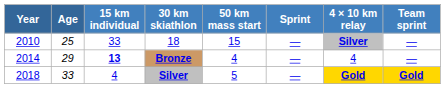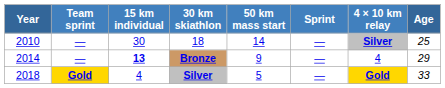 <table class="wikitable" style="font-size:95%; text-align:center; border:grey solid 1px; border-collapse:collapse; background:#ffffff;">
 <tr>
 <th style="background-color:#369; color:white; width:60px;"> Year </th>
-<th style="background-color:#369; color:white; width:40px;"> Age </th>
+<th style="background-color:#4180be; color:white; width:75px;"> Team <br> sprint </th>
 <th style="background-color:#4180be; color:white; width:75px;"> 15 km <br> individual </th>
 <th style="background-color:#4180be; color:white; width:75px;"> 30 km <br> skiathlon </th>
 <th style="background-color:#4180be; color:white; width:75px;"> 50 km <br> mass start </th>
 <th style="background-color:#4180be; color:white; width:75px;"> Sprint </th>
 <th style="background-color:#4180be; color:white; width:75px;"> 4 × 10 km <br> relay </th>
-<th style="background-color:#4180be; color:white; width:75px;"> Team <br> sprint </th>
+<th style="background-color:#369; color:white; width:40px;"> Age </th>
 </tr>
 <tr>
 <td><a href='#'>2010</a></td>
-<td><em>25</em></td>
-<td><a href='#'>33</a></td>
+<td><a href='#'>—</a></td>
+<td><a href='#'>30</a></td>
 <td><a href='#'>18</a></td>
-<td><a href='#'>15</a></td>
+<td><a href='#'>14</a></td>
 <td><a href='#'>—</a></td>
 <td bgcolor=silver><a href='#'><strong>Silver</strong></a></td>
-<td><a href='#'>—</a></td>
+<td><em>25</em></td>
 </tr>
 <tr>
 <td><a href='#'>2014</a></td>
-<td><em>29</em></td>
+<td><a href='#'>—</a></td>
 <td><strong><a href='#'>13</a></strong></td>
 <td bgcolor=cc9966><a href='#'><strong>Bronze</strong></a></td>
-<td><a href='#'>4</a></td>
+<td><a href='#'>9</a></td>
 <td><a href='#'>—</a></td>
 <td><a href='#'>4</a></td>
-<td><a href='#'>—</a></td>
+<td><em>29</em></td>
 </tr>
 <tr>
 <td><a href='#'>2018</a></td>
-<td><em>33</em></td>
+<td bgcolor=gold><a href='#'><strong>Gold</strong></a></td>
 <td><a href='#'>4</a></td>
 <td bgcolor=silver><a href='#'><strong>Silver</strong></a></td>
 <td><a href='#'>5</a></td>
 <td><a href='#'>—</a></td>
 <td bgcolor=gold><a href='#'><strong>Gold</strong></a></td>
-<td bgcolor=gold><a href='#'><strong>Gold</strong></a></td>
+<td><em>33</em></td>
 </tr>
 </table>
